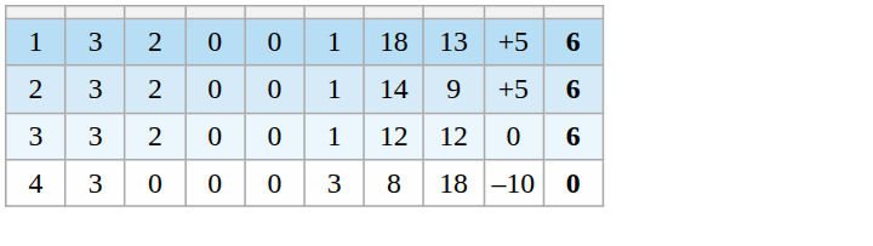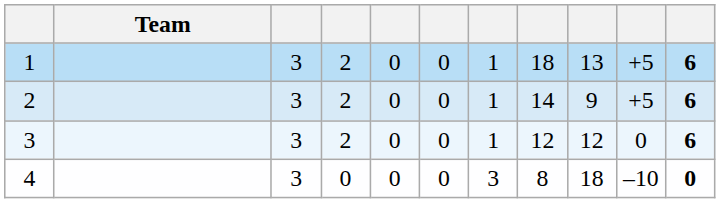 <table class="wikitable" style="text-align: center; font-size: 97%;">
 <tr>
 <th width="25"></th>
+<th width="135">Team</th>
 <th width="25"></th>
 <th width="25"></th>
 <th width="25"></th>
 <th width="25"></th>
 <th width="25"></th>
 <th width="25"></th>
 <th width="25"></th>
 <th width="25"></th>
 <th width="25"></th>
 </tr>
 <tr style="background-color: #b8def6;">
 <td>1</td>
+<td align=left></td>
 <td>3</td>
 <td>2</td>
 <td>0</td>
 <td>0</td>
 <td>1</td>
 <td>18</td>
 <td>13</td>
 <td>+5</td>
 <td><strong>6</strong></td>
 </tr>
 <tr style="background-color: #d7eaf7;">
 <td>2</td>
+<td align=left></td>
 <td>3</td>
 <td>2</td>
 <td>0</td>
 <td>0</td>
 <td>1</td>
 <td>14</td>
 <td>9</td>
 <td>+5</td>
 <td><strong>6</strong></td>
 </tr>
 <tr style="background-color: #ecf6fd;">
 <td>3</td>
+<td align=left></td>
 <td>3</td>
 <td>2</td>
 <td>0</td>
 <td>0</td>
 <td>1</td>
 <td>12</td>
 <td>12</td>
 <td>0</td>
 <td><strong>6</strong></td>
 </tr>
 <tr style="background-color: #fefeff;">
 <td>4</td>
+<td align=left></td>
 <td>3</td>
 <td>0</td>
 <td>0</td>
 <td>0</td>
 <td>3</td>
 <td>8</td>
 <td>18</td>
 <td>–10</td>
 <td><strong>0</strong></td>
 </tr>
 </table>
